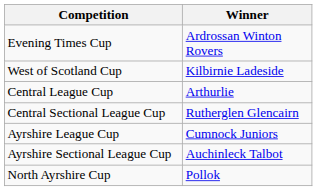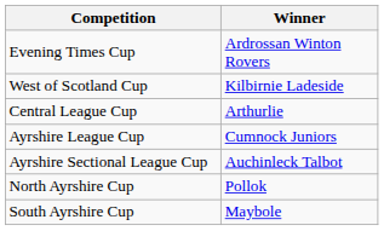 <table class="wikitable">
 <tr>
 <th width=210>Competition</th>
 <th width=150>Winner</th>
 </tr>
 <tr>
 <td>Evening Times Cup</td>
 <td><a href='#'>Ardrossan Winton Rovers</a></td>
 </tr>
 <tr>
 <td>West of Scotland Cup</td>
 <td><a href='#'>Kilbirnie Ladeside</a></td>
 </tr>
 <tr>
 <td>Central League Cup</td>
 <td><a href='#'>Arthurlie</a></td>
 </tr>
 <tr>
-<td>Central Sectional League Cup</td>
-<td><a href='#'>Rutherglen Glencairn</a></td>
-</tr>
-<tr>
 <td>Ayrshire League Cup</td>
 <td><a href='#'>Cumnock Juniors</a></td>
 </tr>
 <tr>
 <td>Ayrshire Sectional League Cup</td>
 <td><a href='#'>Auchinleck Talbot</a></td>
 </tr>
 <tr>
 <td>North Ayrshire Cup</td>
 <td><a href='#'>Pollok</a></td>
 </tr>
+<tr>
+<td>South Ayrshire Cup</td>
+<td><a href='#'>Maybole</a></td>
+</tr>
 </table>
